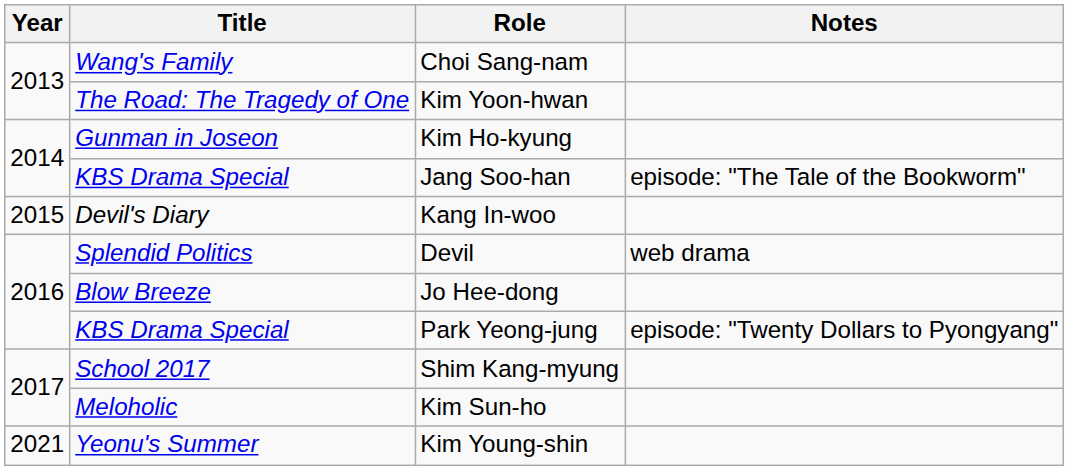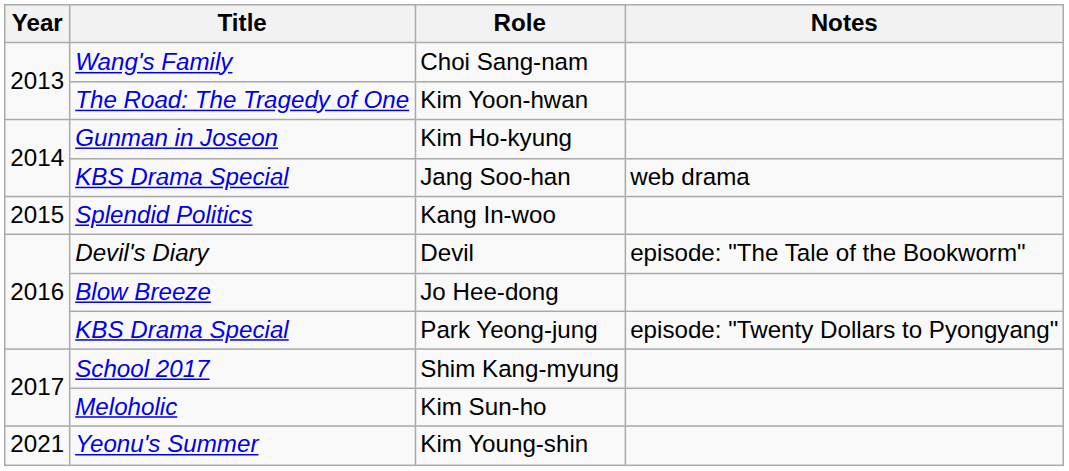 <table class="wikitable">
 <tr>
 <th>Year</th>
 <th>Title</th>
 <th>Role</th>
 <th>Notes</th>
 </tr>
 <tr>
 <td rowspan=2>2013</td>
 <td><em><a href='#'>Wang's Family</a></em></td>
 <td>Choi Sang-nam</td>
 <td></td>
 </tr>
 <tr>
 <td><em><a href='#'>The Road: The Tragedy of One</a></em></td>
 <td>Kim Yoon-hwan</td>
 <td></td>
 </tr>
 <tr>
 <td rowspan=2>2014</td>
 <td><em><a href='#'>Gunman in Joseon</a></em></td>
 <td>Kim Ho-kyung</td>
 <td></td>
 </tr>
 <tr>
 <td><em><a href='#'>KBS Drama Special</a></em></td>
 <td>Jang Soo-han</td>
-<td>episode: "The Tale of the Bookworm"</td>
+<td>web drama</td>
 </tr>
 <tr>
 <td>2015</td>
-<td><em>Devil's Diary</em></td>
+<td><em><a href='#'>Splendid Politics</a></em></td>
 <td>Kang In-woo</td>
 <td></td>
 </tr>
 <tr>
 <td rowspan="3">2016</td>
-<td><em><a href='#'>Splendid Politics</a></em></td>
+<td><em>Devil's Diary</em></td>
 <td>Devil</td>
-<td>web drama</td>
+<td>episode: "The Tale of the Bookworm"</td>
 </tr>
 <tr>
 <td><em><a href='#'>Blow Breeze</a></em></td>
 <td>Jo Hee-dong</td>
 <td></td>
 </tr>
 <tr>
 <td><em><a href='#'>KBS Drama Special</a></em></td>
 <td>Park Yeong-jung</td>
 <td>episode: "Twenty Dollars to Pyongyang"</td>
 </tr>
 <tr>
 <td rowspan="2">2017</td>
 <td><em><a href='#'>School 2017</a></em></td>
 <td>Shim Kang-myung</td>
 <td></td>
 </tr>
 <tr>
 <td><em><a href='#'>Meloholic</a></em></td>
 <td>Kim Sun-ho</td>
 <td></td>
 </tr>
 <tr>
 <td>2021</td>
 <td><em><a href='#'>Yeonu's Summer</a></em></td>
 <td>Kim Young-shin</td>
 <td></td>
 </tr>
 </table>
